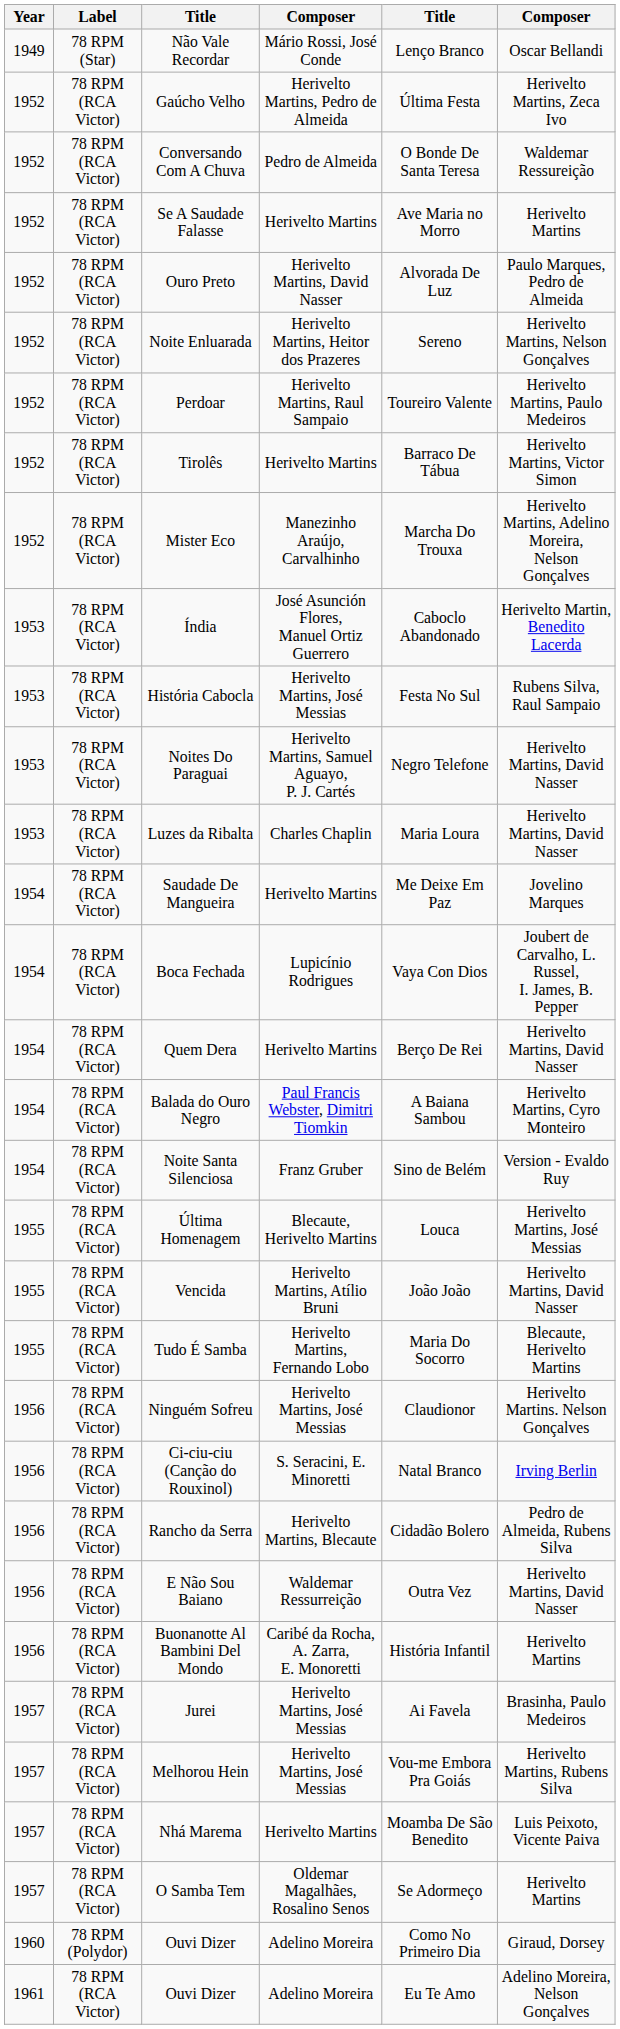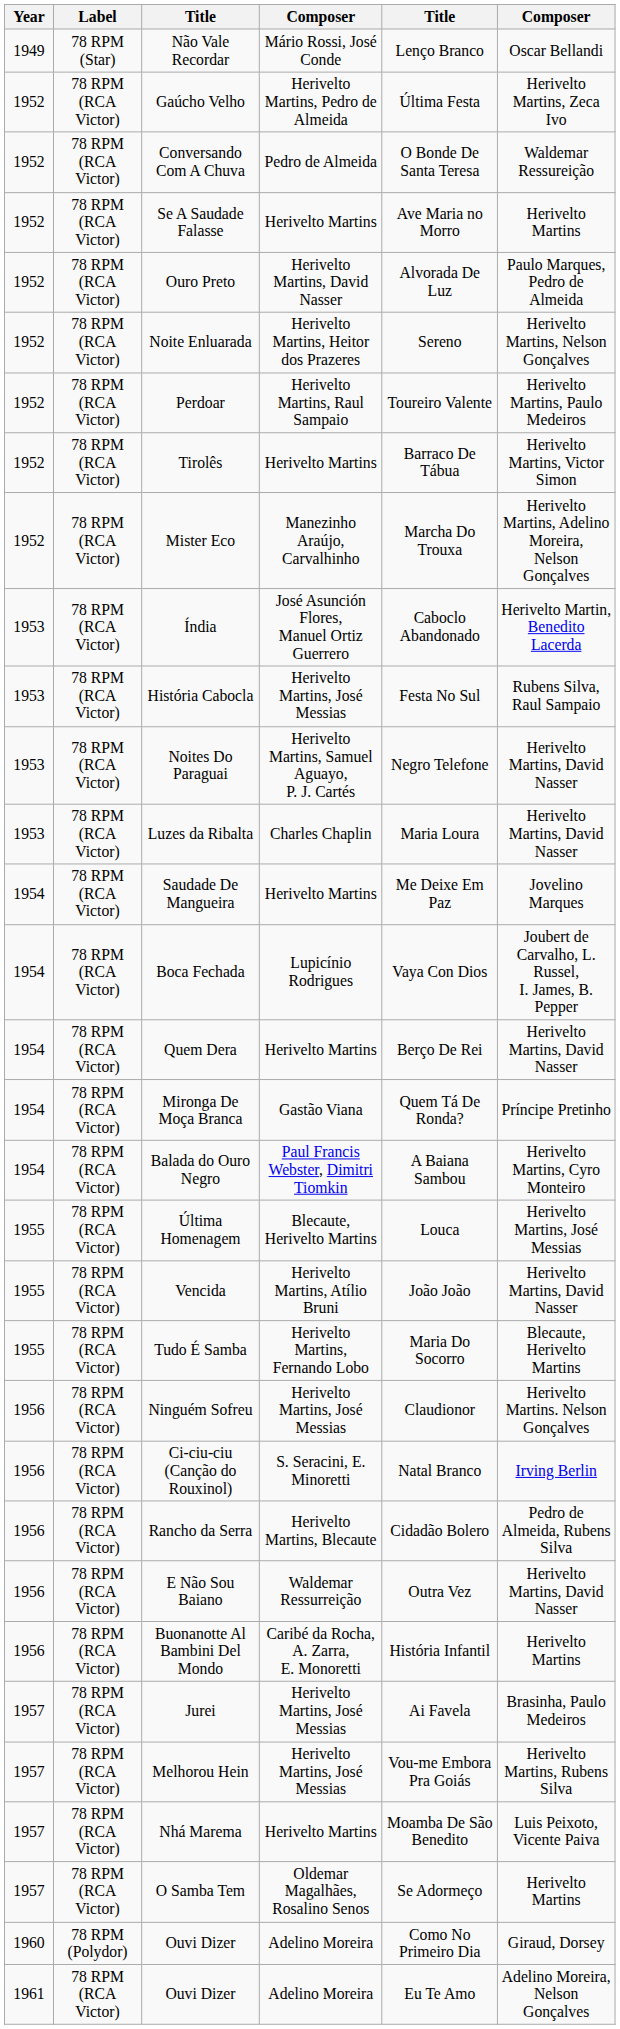 <table class="wikitable sortable" style="width:100%; text-align: center">
 <tr>
 <th width= 1.5%>Year</th>
 <th width=   3%>Label</th>
 <th width=   4%>Title</th>
 <th width=   5%>Composer</th>
 <th width=   4%>Title</th>
 <th width=   5%>Composer</th>
 </tr>
 <tr>
 <td>1949</td>
 <td>78 RPM (Star)</td>
 <td>Não Vale Recordar</td>
 <td>Mário Rossi, José Conde</td>
 <td>Lenço Branco</td>
 <td>Oscar Bellandi</td>
 </tr>
 <tr>
 <td>1952</td>
 <td>78 RPM (RCA Victor)</td>
 <td>Gaúcho Velho</td>
 <td>Herivelto Martins, Pedro de Almeida</td>
 <td>Última Festa</td>
 <td>Herivelto Martins, Zeca Ivo</td>
 </tr>
 <tr>
 <td>1952</td>
 <td>78 RPM (RCA Victor)</td>
 <td>Conversando Com A Chuva</td>
 <td>Pedro de Almeida</td>
 <td>O Bonde De Santa Teresa</td>
 <td>Waldemar Ressureição</td>
 </tr>
 <tr>
 <td>1952</td>
 <td>78 RPM (RCA Victor)</td>
 <td>Se A Saudade Falasse</td>
 <td>Herivelto Martins</td>
 <td>Ave Maria no Morro</td>
 <td>Herivelto Martins</td>
 </tr>
 <tr>
 <td>1952</td>
 <td>78 RPM (RCA Victor)</td>
 <td>Ouro Preto</td>
 <td>Herivelto Martins, David Nasser</td>
 <td>Alvorada De Luz</td>
 <td>Paulo Marques, Pedro de Almeida</td>
 </tr>
 <tr>
 <td>1952</td>
 <td>78 RPM (RCA Victor)</td>
 <td>Noite Enluarada</td>
 <td>Herivelto Martins, Heitor dos Prazeres</td>
 <td>Sereno</td>
 <td>Herivelto Martins, Nelson Gonçalves</td>
 </tr>
 <tr>
 <td>1952</td>
 <td>78 RPM (RCA Victor)</td>
 <td>Perdoar</td>
 <td>Herivelto Martins, Raul Sampaio</td>
 <td>Toureiro Valente</td>
 <td>Herivelto Martins, Paulo Medeiros</td>
 </tr>
 <tr>
 <td>1952</td>
 <td>78 RPM (RCA Victor)</td>
 <td>Tirolês</td>
 <td>Herivelto Martins</td>
 <td>Barraco De Tábua</td>
 <td>Herivelto Martins, Victor Simon</td>
 </tr>
 <tr>
 <td>1952</td>
 <td>78 RPM (RCA Victor)</td>
 <td>Mister Eco</td>
 <td>Manezinho Araújo, Carvalhinho</td>
 <td>Marcha Do Trouxa</td>
 <td>Herivelto Martins, Adelino Moreira,<br>  Nelson Gonçalves</td>
 </tr>
 <tr>
 <td>1953</td>
 <td>78 RPM (RCA Victor)</td>
 <td>Índia</td>
 <td>José Asunción Flores,<br> Manuel Ortiz Guerrero</td>
 <td>Caboclo Abandonado</td>
 <td>Herivelto Martin, <a href='#'>Benedito Lacerda</a></td>
 </tr>
 <tr>
 <td>1953</td>
 <td>78 RPM (RCA Victor)</td>
 <td>História Cabocla</td>
 <td>Herivelto Martins, José Messias</td>
 <td>Festa No Sul</td>
 <td>Rubens Silva, Raul Sampaio</td>
 </tr>
 <tr>
 <td>1953</td>
 <td>78 RPM (RCA Victor)</td>
 <td>Noites Do Paraguai</td>
 <td>Herivelto Martins, Samuel Aguayo,<br> P. J. Cartés</td>
 <td>Negro Telefone</td>
 <td>Herivelto Martins, David Nasser</td>
 </tr>
 <tr>
 <td>1953</td>
 <td>78 RPM (RCA Victor)</td>
 <td>Luzes da Ribalta</td>
 <td>Charles Chaplin</td>
 <td>Maria Loura</td>
 <td>Herivelto Martins, David Nasser</td>
 </tr>
 <tr>
 <td>1954</td>
 <td>78 RPM (RCA Victor)</td>
 <td>Saudade De Mangueira</td>
 <td>Herivelto Martins</td>
 <td>Me Deixe Em Paz</td>
 <td>Jovelino Marques</td>
 </tr>
 <tr>
 <td>1954</td>
 <td>78 RPM (RCA Victor)</td>
 <td>Boca Fechada</td>
 <td>Lupicínio Rodrigues</td>
 <td>Vaya Con Dios</td>
 <td>Joubert de Carvalho,  L. Russel,<br> I. James, B. Pepper</td>
 </tr>
 <tr>
 <td>1954</td>
 <td>78 RPM (RCA Victor)</td>
 <td>Quem Dera</td>
 <td>Herivelto Martins</td>
 <td>Berço De Rei</td>
 <td>Herivelto Martins, David Nasser</td>
 </tr>
 <tr>
 <td>1954</td>
 <td>78 RPM (RCA Victor)</td>
+<td>Mironga De Moça Branca</td>
+<td>Gastão Viana</td>
+<td>Quem Tá De Ronda?</td>
+<td>Príncipe Pretinho</td>
+</tr>
+<tr>
+<td>1954</td>
+<td>78 RPM (RCA Victor)</td>
 <td>Balada do Ouro Negro</td>
 <td><a href='#'>Paul Francis Webster</a>, <a href='#'>Dimitri Tiomkin</a></td>
 <td>A Baiana Sambou</td>
 <td>Herivelto Martins, Cyro Monteiro</td>
-</tr>
-<tr>
-<td>1954</td>
-<td>78 RPM (RCA Victor)</td>
-<td>Noite Santa Silenciosa</td>
-<td>Franz Gruber</td>
-<td>Sino de Belém</td>
-<td>Version - Evaldo Ruy</td>
 </tr>
 <tr>
 <td>1955</td>
 <td>78 RPM (RCA Victor)</td>
 <td>Última Homenagem</td>
 <td>Blecaute, Herivelto Martins</td>
 <td>Louca</td>
 <td>Herivelto Martins, José Messias</td>
 </tr>
 <tr>
 <td>1955</td>
 <td>78 RPM (RCA Victor)</td>
 <td>Vencida</td>
 <td>Herivelto Martins, Atílio Bruni</td>
 <td>João João</td>
 <td>Herivelto Martins, David Nasser</td>
 </tr>
 <tr>
 <td>1955</td>
 <td>78 RPM (RCA Victor)</td>
 <td>Tudo É Samba</td>
 <td>Herivelto Martins, Fernando Lobo</td>
 <td>Maria Do Socorro</td>
 <td>Blecaute, Herivelto Martins</td>
 </tr>
 <tr>
 <td>1956</td>
 <td>78 RPM (RCA Victor)</td>
 <td>Ninguém Sofreu</td>
 <td>Herivelto Martins, José Messias</td>
 <td>Claudionor</td>
 <td>Herivelto Martins. Nelson Gonçalves</td>
 </tr>
 <tr>
 <td>1956</td>
 <td>78 RPM (RCA Victor)</td>
 <td>Ci-ciu-ciu (Canção do Rouxinol)</td>
 <td>S. Seracini, E. Minoretti</td>
 <td>Natal Branco</td>
 <td><a href='#'>Irving Berlin</a></td>
 </tr>
 <tr>
 <td>1956</td>
 <td>78 RPM (RCA Victor)</td>
 <td>Rancho da Serra</td>
 <td>Herivelto Martins, Blecaute</td>
 <td>Cidadão Bolero</td>
 <td>Pedro de Almeida, Rubens Silva</td>
 </tr>
 <tr>
 <td>1956</td>
 <td>78 RPM (RCA Victor)</td>
 <td>E Não Sou Baiano</td>
 <td>Waldemar Ressurreição</td>
 <td>Outra Vez</td>
 <td>Herivelto Martins, David Nasser</td>
 </tr>
 <tr>
 <td>1956</td>
 <td>78 RPM (RCA Victor)</td>
 <td>Buonanotte Al Bambini Del Mondo</td>
 <td>Caribé da Rocha, A. Zarra,<br> E. Monoretti</td>
 <td>História Infantil</td>
 <td>Herivelto Martins</td>
 </tr>
 <tr>
 <td>1957</td>
 <td>78 RPM (RCA Victor)</td>
 <td>Jurei</td>
 <td>Herivelto Martins, José Messias</td>
 <td>Ai Favela</td>
 <td>Brasinha, Paulo Medeiros</td>
 </tr>
 <tr>
 <td>1957</td>
 <td>78 RPM (RCA Victor)</td>
 <td>Melhorou Hein</td>
 <td>Herivelto Martins, José Messias</td>
 <td>Vou-me Embora Pra Goiás</td>
 <td>Herivelto Martins, Rubens Silva</td>
 </tr>
 <tr>
 <td>1957</td>
 <td>78 RPM (RCA Victor)</td>
 <td>Nhá Marema</td>
 <td>Herivelto Martins</td>
 <td>Moamba De São Benedito</td>
 <td>Luis Peixoto, Vicente Paiva</td>
 </tr>
 <tr>
 <td>1957</td>
 <td>78 RPM (RCA Victor)</td>
 <td>O Samba Tem</td>
 <td>Oldemar Magalhães, Rosalino Senos</td>
 <td>Se Adormeço</td>
 <td>Herivelto Martins</td>
 </tr>
 <tr>
 <td>1960</td>
 <td>78 RPM (Polydor)</td>
 <td>Ouvi Dizer</td>
 <td>Adelino Moreira</td>
 <td>Como No Primeiro Dia</td>
 <td>Giraud, Dorsey</td>
 </tr>
 <tr>
 <td>1961</td>
 <td>78 RPM (RCA Victor)</td>
 <td>Ouvi Dizer</td>
 <td>Adelino Moreira</td>
 <td>Eu Te Amo</td>
 <td>Adelino Moreira, Nelson Gonçalves</td>
 </tr>
 </table>
